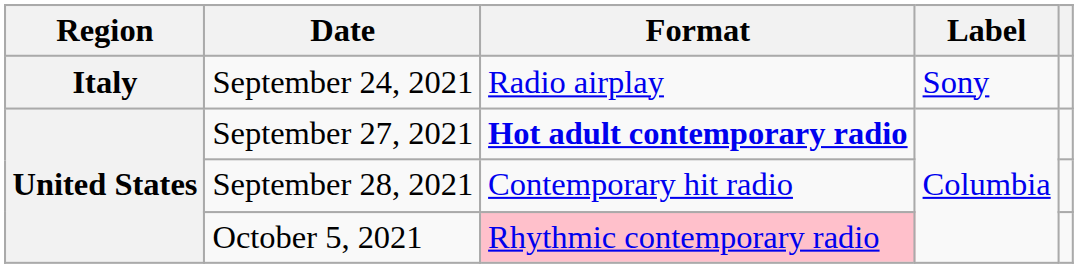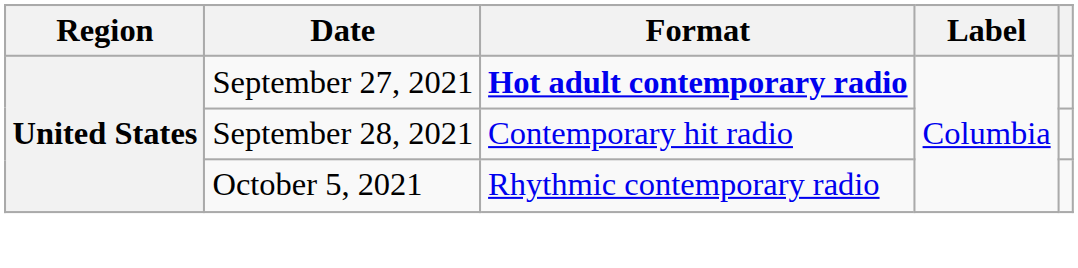 <table class="wikitable plainrowheaders">
 <tr>
 <th scope="col">Region</th>
 <th scope="col">Date</th>
 <th scope="col">Format</th>
 <th scope="col">Label</th>
 <th scope="col"></th>
-</tr>
-<tr>
-<th scope="row">Italy</th>
-<td>September 24, 2021</td>
-<td><a href='#'>Radio airplay</a></td>
-<td><a href='#'>Sony</a></td>
-<td style="text-align:center;"></td>
 </tr>
 <tr>
 <th scope="row" rowspan="3">United States</th>
 <td>September 27, 2021</td>
 <td><strong><a href='#'>Hot adult contemporary radio</a></strong></td>
 <td rowspan="3"><a href='#'>Columbia</a></td>
 <td style="text-align:center;"></td>
 </tr>
 <tr>
 <td>September 28, 2021</td>
 <td><a href='#'>Contemporary hit radio</a></td>
 <td style="text-align:center;"></td>
 </tr>
 <tr>
 <td>October 5, 2021</td>
-<td style="background: pink;"><a href='#'>Rhythmic contemporary radio</a></td>
+<td><a href='#'>Rhythmic contemporary radio</a></td>
 <td style="text-align:center;"></td>
 </tr>
 </table>
